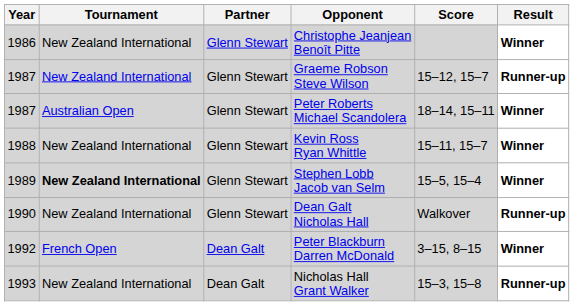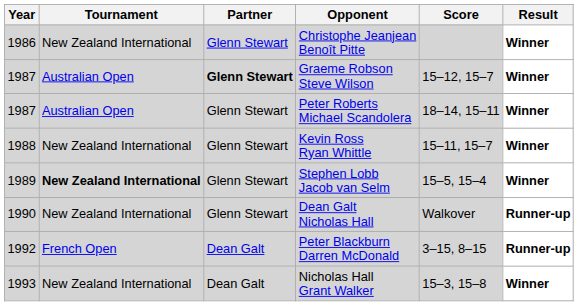 <table class="sortable wikitable" style="font-size: 90%;">
 <tr>
 <th>Year</th>
 <th>Tournament</th>
 <th>Partner</th>
 <th>Opponent</th>
 <th>Score</th>
 <th>Result</th>
 </tr>
 <tr style="background:#D5D5D5">
 <td align="center">1986</td>
 <td align="left">New Zealand International</td>
 <td align="left"> <a href='#'>Glenn Stewart</a></td>
 <td align="left"> <a href='#'>Christophe Jeanjean</a><br> <a href='#'>Benoît Pitte</a></td>
 <td align="left"></td>
 <td style="text-align:left; background:white"><strong> Winner</strong></td>
 </tr>
 <tr style="background:#D5D5D5">
 <td align="center">1987</td>
-<td align="left"><a href='#'>New Zealand International</a></td>
-<td align="left"> Glenn Stewart</td>
+<td align="left"><a href='#'>Australian Open</a></td>
+<td align="left"><strong> Glenn Stewart</strong></td>
 <td align="left"> <a href='#'>Graeme Robson</a><br> <a href='#'>Steve Wilson</a></td>
 <td align="left">15–12, 15–7</td>
-<td style="text-align:left; background:white"> <strong>Runner-up</strong></td>
+<td style="text-align:left; background:white"><strong> Winner</strong></td>
 </tr>
 <tr style="background:#D5D5D5">
 <td align="center">1987</td>
 <td align="left"><a href='#'>Australian Open</a></td>
 <td align="left"> Glenn Stewart</td>
 <td align="left"> <a href='#'>Peter Roberts</a><br> <a href='#'>Michael Scandolera</a></td>
 <td align="left">18–14, 15–11</td>
 <td style="text-align:left; background:white"><strong> Winner</strong></td>
 </tr>
 <tr style="background:#D5D5D5">
 <td align="center">1988</td>
 <td align="left">New Zealand International</td>
 <td align="left"> Glenn Stewart</td>
 <td align="left"> <a href='#'>Kevin Ross</a><br> <a href='#'>Ryan Whittle</a></td>
 <td align="left">15–11, 15–7</td>
 <td style="text-align:left; background:white"><strong> Winner</strong></td>
 </tr>
 <tr style="background:#D5D5D5">
 <td align="center">1989</td>
 <td align="left"><strong>New Zealand International</strong></td>
 <td align="left"> Glenn Stewart</td>
 <td align="left"> <a href='#'>Stephen Lobb</a><br> <a href='#'>Jacob van Selm</a></td>
 <td align="left">15–5, 15–4</td>
 <td style="text-align:left; background:white"><strong> Winner</strong></td>
 </tr>
 <tr style="background:#D5D5D5">
 <td align="center">1990</td>
 <td align="left">New Zealand International</td>
 <td align="left"> Glenn Stewart</td>
 <td align="left"> <a href='#'>Dean Galt</a><br> <a href='#'>Nicholas Hall</a></td>
 <td align="left">Walkover</td>
 <td style="text-align:left; background:white"> <strong>Runner-up</strong></td>
 </tr>
 <tr style="background:#D5D5D5">
 <td align="center">1992</td>
 <td align="left"><a href='#'>French Open</a></td>
 <td align="left"> <a href='#'>Dean Galt</a></td>
 <td align="left"> <a href='#'>Peter Blackburn</a><br> <a href='#'>Darren McDonald</a></td>
 <td align="left">3–15, 8–15</td>
-<td style="text-align:left; background:white"> <strong>Winner</strong></td>
+<td style="text-align:left; background:white"> <strong>Runner-up</strong></td>
 </tr>
 <tr style="background:#D5D5D5">
 <td align="center">1993</td>
 <td align="left">New Zealand International</td>
 <td align="left"> Dean Galt</td>
 <td align="left"> Nicholas Hall<br> <a href='#'>Grant Walker</a></td>
 <td align="left">15–3, 15–8</td>
-<td style="text-align:left; background:white"> <strong>Runner-up</strong></td>
+<td style="text-align:left; background:white"> <strong>Winner</strong></td>
 </tr>
 </table>
